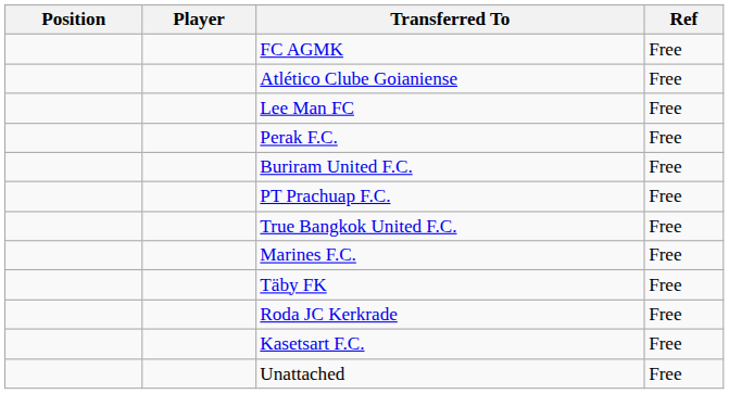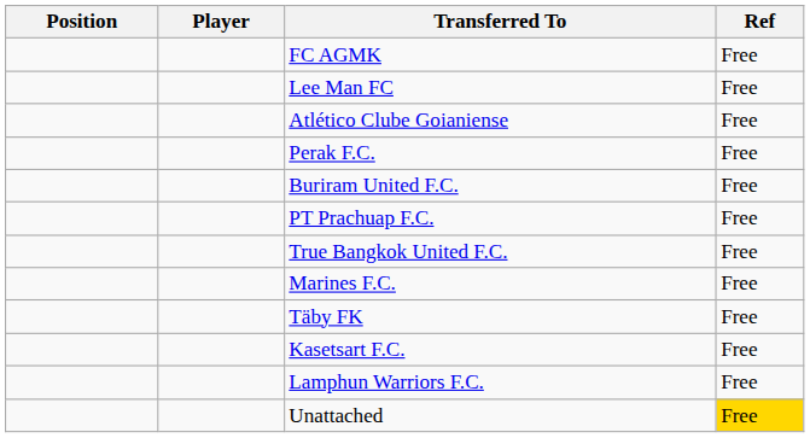 <table class="wikitable sortable" style="width:70%; text-align:center; font-size:100%; text-align:left;">
 <tr>
 <th><strong>Position</strong></th>
 <th><strong>Player</strong></th>
 <th><strong>Transferred To</strong></th>
 <th><strong>Ref</strong></th>
 </tr>
 <tr>
 <td></td>
 <td></td>
 <td> <a href='#'>FC AGMK</a></td>
 <td>Free</td>
 </tr>
 <tr>
 <td></td>
 <td></td>
-<td> <a href='#'>Atlético Clube Goianiense</a></td>
+<td> <a href='#'>Lee Man FC</a></td>
 <td>Free</td>
 </tr>
 <tr>
 <td></td>
 <td></td>
-<td> <a href='#'>Lee Man FC</a></td>
+<td> <a href='#'>Atlético Clube Goianiense</a></td>
 <td>Free</td>
 </tr>
 <tr>
 <td></td>
 <td></td>
 <td> <a href='#'>Perak F.C.</a></td>
 <td>Free</td>
 </tr>
 <tr>
 <td></td>
 <td></td>
 <td> <a href='#'>Buriram United F.C.</a></td>
 <td>Free</td>
 </tr>
 <tr>
 <td></td>
 <td></td>
 <td> <a href='#'>PT Prachuap F.C.</a></td>
 <td>Free</td>
 </tr>
 <tr>
 <td></td>
 <td></td>
 <td> <a href='#'>True Bangkok United F.C.</a></td>
 <td>Free</td>
 </tr>
 <tr>
 <td></td>
 <td></td>
 <td> <a href='#'>Marines F.C.</a></td>
 <td>Free</td>
 </tr>
 <tr>
 <td></td>
 <td></td>
 <td> <a href='#'>Täby FK</a></td>
 <td>Free</td>
 </tr>
 <tr>
 <td></td>
 <td></td>
-<td> <a href='#'>Roda JC Kerkrade</a></td>
-<td>Free</td>
-</tr>
-<tr>
-<td></td>
-<td></td>
 <td> <a href='#'>Kasetsart F.C.</a></td>
 <td>Free</td>
 </tr>
 <tr>
 <td></td>
 <td></td>
-<td>Unattached</td>
+<td> <a href='#'>Lamphun Warriors F.C.</a></td>
 <td>Free</td>
 </tr>
+<tr>
+<td></td>
+<td></td>
+<td>Unattached</td>
+<td style="background: gold;">Free</td>
+</tr>
 </table>
